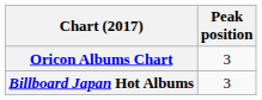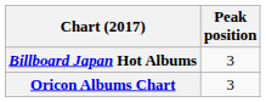 <table class="wikitable plainrowheaders sortable" style="text-align:center;" border="1">
 <tr>
 <th scope="col">Chart (2017)</th>
 <th scope="col">Peak<br>position</th>
 </tr>
 <tr>
+<th scope="row"><em><a href='#'>Billboard Japan</a></em> Hot Albums</th>
+<td>3</td>
+</tr>
+<tr>
 <th scope="row"><a href='#'>Oricon Albums Chart</a></th>
 <td>3</td>
 </tr>
-<tr>
-<th scope="row"><em><a href='#'>Billboard Japan</a></em> Hot Albums</th>
-<td>3</td>
-</tr>
 </table>
